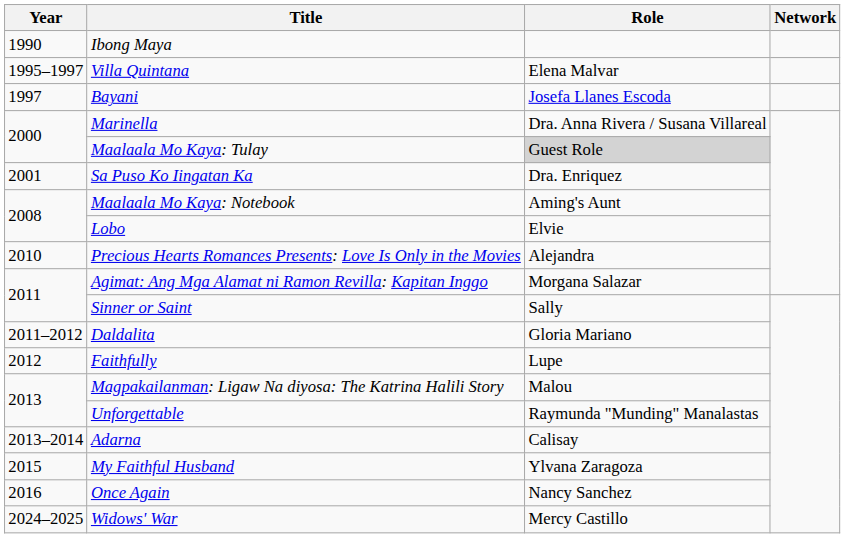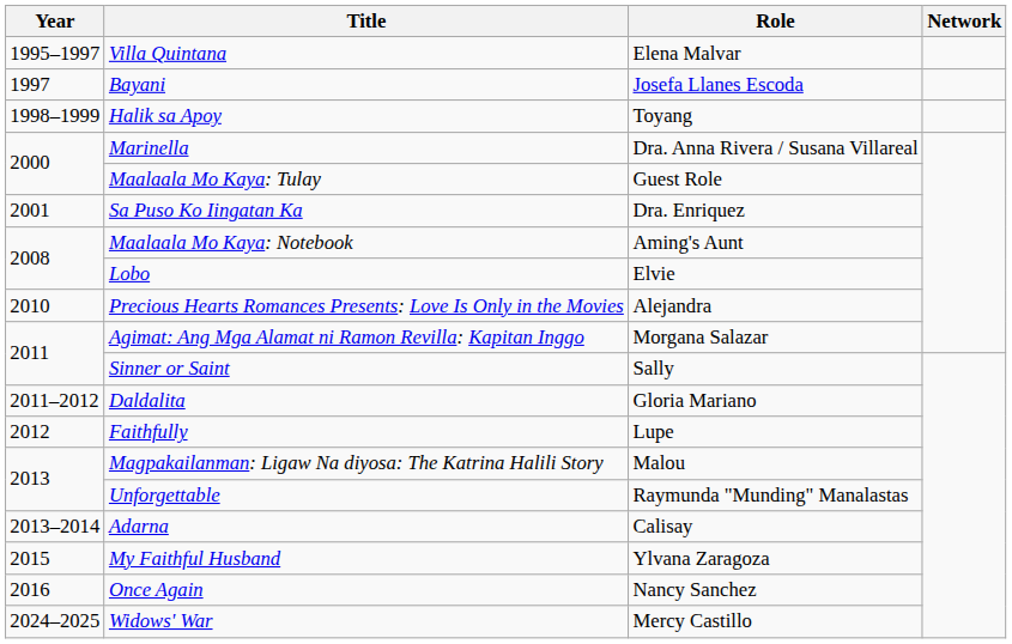 <table class="wikitable sortable">
 <tr>
 <th>Year</th>
 <th>Title</th>
 <th>Role</th>
 <th>Network</th>
-</tr>
-<tr>
-<td>1990</td>
-<td><em>Ibong Maya</em> </td>
-<td></td>
-<td></td>
 </tr>
 <tr>
 <td>1995–1997</td>
 <td><em><a href='#'>Villa Quintana</a></em></td>
 <td>Elena Malvar</td>
 <td></td>
 </tr>
 <tr>
 <td>1997</td>
 <td><em><a href='#'>Bayani</a></em></td>
 <td><a href='#'>Josefa Llanes Escoda</a></td>
 <td></td>
 </tr>
 <tr>
+<td>1998–1999</td>
+<td><em><a href='#'>Halik sa Apoy</a></em></td>
+<td>Toyang</td>
+<td></td>
+</tr>
+<tr>
 <td rowspan="2">2000</td>
 <td><em><a href='#'>Marinella</a></em></td>
 <td>Dra. Anna Rivera / Susana Villareal</td>
 <td rowspan="7"></td>
 </tr>
 <tr>
 <td><em><a href='#'>Maalaala Mo Kaya</a>: Tulay</em></td>
-<td style="background: lightgrey;">Guest Role</td>
+<td>Guest Role</td>
 </tr>
 <tr>
 <td>2001</td>
 <td><em><a href='#'>Sa Puso Ko Iingatan Ka</a></em></td>
 <td>Dra. Enriquez</td>
 </tr>
 <tr>
 <td rowspan="2">2008</td>
 <td><em><a href='#'>Maalaala Mo Kaya</a>: Notebook</em></td>
 <td>Aming's Aunt</td>
 </tr>
 <tr>
 <td><em><a href='#'>Lobo</a></em></td>
 <td>Elvie</td>
 </tr>
 <tr>
 <td>2010</td>
 <td><em><a href='#'>Precious Hearts Romances Presents</a>: <a href='#'>Love Is Only in the Movies</a></em></td>
 <td>Alejandra</td>
 </tr>
 <tr>
 <td rowspan="2">2011</td>
 <td><em><a href='#'>Agimat: Ang Mga Alamat ni Ramon Revilla</a>: <a href='#'>Kapitan Inggo</a></em></td>
 <td>Morgana Salazar</td>
 </tr>
 <tr>
 <td><em><a href='#'>Sinner or Saint</a></em></td>
 <td>Sally</td>
 <td rowspan="9"></td>
 </tr>
 <tr>
 <td>2011–2012</td>
 <td><em><a href='#'>Daldalita</a></em></td>
 <td>Gloria Mariano</td>
 </tr>
 <tr>
 <td>2012</td>
 <td><em><a href='#'>Faithfully</a></em></td>
 <td>Lupe</td>
 </tr>
 <tr>
 <td rowspan="2">2013</td>
 <td><em><a href='#'>Magpakailanman</a>: Ligaw Na diyosa: The Katrina Halili Story</em></td>
 <td>Malou</td>
 </tr>
 <tr>
 <td><em><a href='#'>Unforgettable</a></em></td>
 <td>Raymunda "Munding" Manalastas</td>
 </tr>
 <tr>
 <td>2013–2014</td>
 <td><em><a href='#'>Adarna</a></em></td>
 <td>Calisay</td>
 </tr>
 <tr>
 <td>2015</td>
 <td><em><a href='#'>My Faithful Husband</a></em></td>
 <td>Ylvana Zaragoza</td>
 </tr>
 <tr>
 <td>2016</td>
 <td><em><a href='#'>Once Again</a></em></td>
 <td>Nancy Sanchez</td>
 </tr>
 <tr>
 <td>2024–2025</td>
 <td><em><a href='#'>Widows' War</a></em></td>
 <td>Mercy Castillo</td>
 </tr>
 </table>
